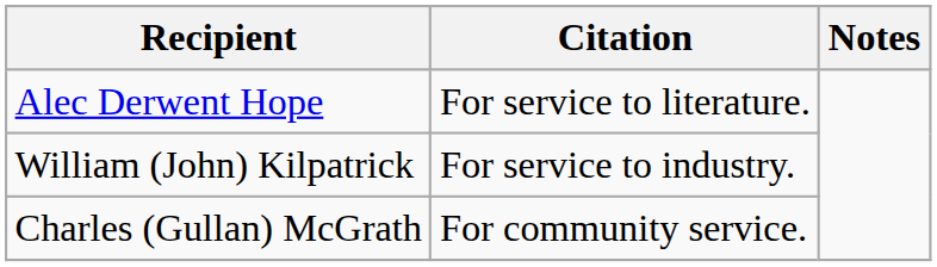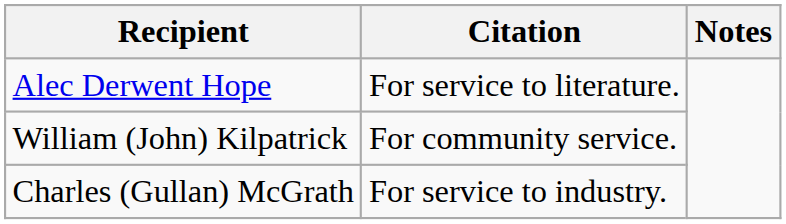 <table class="wikitable" style="font-size:95%;">
 <tr>
 <th>Recipient</th>
 <th>Citation</th>
 <th>Notes</th>
 </tr>
 <tr>
 <td> <a href='#'>Alec Derwent Hope</a> </td>
 <td>For service to literature.</td>
 <td rowspan=5></td>
 </tr>
 <tr>
 <td> William (John) Kilpatrick </td>
-<td>For service to industry.</td>
+<td>For community service.</td>
 </tr>
 <tr>
 <td> Charles (Gullan) McGrath </td>
-<td>For community service.</td>
+<td>For service to industry.</td>
 </tr>
 </table>
